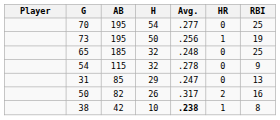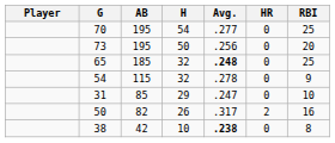 <table class="wikitable sortable">
 <tr>
 <th bgcolor="#DDDDFF" width="16%">Player</th>
 <th bgcolor="#DDDDFF" width="9%">G</th>
 <th bgcolor="#DDDDFF" width="9%">AB</th>
 <th bgcolor="#DDDDFF" width="9%">H</th>
 <th bgcolor="#DDDDFF" width="9%">Avg.</th>
 <th bgcolor="#DDDDFF" width="9%">HR</th>
 <th bgcolor="#DDDDFF" width="9%">RBI</th>
 </tr>
 <tr align="center">
 <td></td>
 <td>70</td>
 <td>195</td>
 <td>54</td>
 <td>.277</td>
 <td>0</td>
 <td>25</td>
 </tr>
 <tr align="center">
 <td></td>
 <td>73</td>
 <td>195</td>
 <td>50</td>
 <td>.256</td>
-<td>1</td>
-<td>19</td>
+<td>0</td>
+<td>20</td>
 </tr>
 <tr align="center">
 <td></td>
 <td>65</td>
 <td>185</td>
 <td>32</td>
-<td>.248</td>
+<td><strong>.248</strong></td>
 <td>0</td>
 <td>25</td>
 </tr>
 <tr align="center">
 <td></td>
 <td>54</td>
 <td>115</td>
 <td>32</td>
 <td>.278</td>
 <td>0</td>
 <td>9</td>
 </tr>
 <tr align="center">
 <td></td>
 <td>31</td>
 <td>85</td>
 <td>29</td>
 <td>.247</td>
 <td>0</td>
-<td>13</td>
+<td>10</td>
 </tr>
 <tr align="center">
 <td></td>
 <td>50</td>
 <td>82</td>
 <td>26</td>
 <td>.317</td>
 <td>2</td>
 <td>16</td>
 </tr>
 <tr align="center">
 <td></td>
 <td>38</td>
 <td>42</td>
 <td>10</td>
 <td><strong>.238</strong></td>
-<td>1</td>
+<td>0</td>
 <td>8</td>
 </tr>
 </table>
